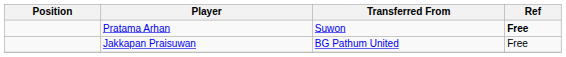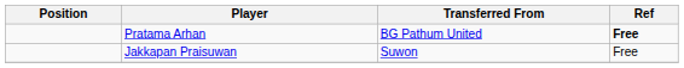 <table class="wikitable sortable" style="width:70%; text-align:center; font-size:100%; text-align:left;">
 <tr>
 <th>Position</th>
 <th>Player</th>
 <th>Transferred From</th>
 <th>Ref</th>
 </tr>
 <tr>
 <td></td>
 <td> <a href='#'>Pratama Arhan</a></td>
-<td> <a href='#'>Suwon</a></td>
+<td> <a href='#'>BG Pathum United</a></td>
 <td><strong>Free</strong></td>
 </tr>
 <tr>
 <td></td>
 <td> <a href='#'>Jakkapan Praisuwan</a></td>
-<td> <a href='#'>BG Pathum United</a></td>
+<td> <a href='#'>Suwon</a></td>
 <td>Free</td>
 </tr>
 <tr>
 </tr>
 </table>
